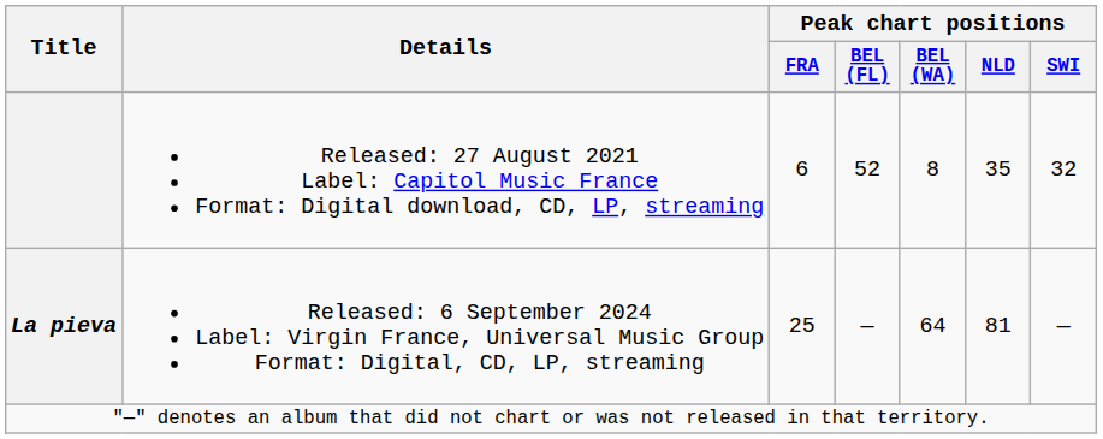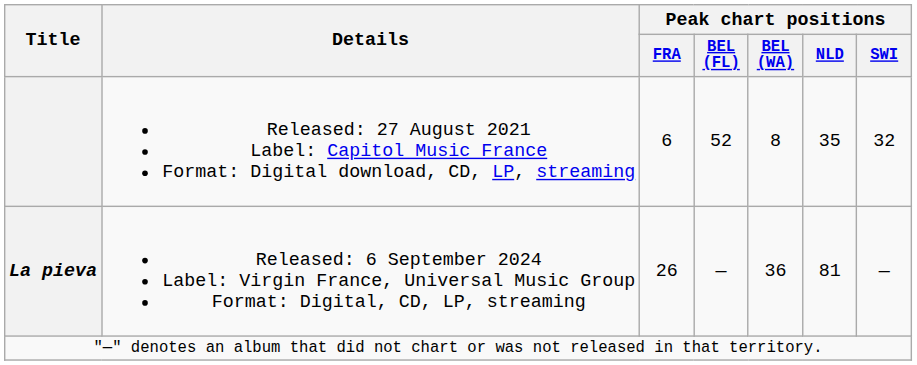 <table class="wikitable plainrowheaders" style="text-align:center;">
 <tr>
 <th scope="col" rowspan="2">Title</th>
 <th scope="col" rowspan="2">Details</th>
 <th scope="col" colspan="5">Peak chart positions</th>
 </tr>
 <tr>
 <th scope="col" style="width:3em;font-size:85%;"><a href='#'>FRA</a><br></th>
 <th scope="col" style="width:3em;font-size:85%;"><a href='#'>BEL<br>(FL)</a><br></th>
 <th scope="col" style="width:3em;font-size:85%;"><a href='#'>BEL<br>(WA)</a><br></th>
 <th scope="col" style="width:3em;font-size:85%;"><a href='#'>NLD</a><br></th>
 <th scope="col" style="width:3em;font-size:85%;"><a href='#'>SWI</a><br></th>
 </tr>
 <tr>
 <th scope="row"></th>
 <td><br><ul><li>Released: 27 August 2021</li><li>Label: <a href='#'>Capitol Music France</a></li><li>Format: Digital download, CD, <a href='#'>LP</a>, <a href='#'>streaming</a></li></ul></td>
 <td>6</td>
 <td>52</td>
 <td>8</td>
 <td>35</td>
 <td>32</td>
 </tr>
 <tr>
 <th scope="row"><em>La pieva</em></th>
 <td><br><ul><li>Released: 6 September 2024</li><li>Label: Virgin France, Universal Music Group</li><li>Format: Digital, CD, LP, streaming</li></ul></td>
-<td>25</td>
+<td>26</td>
 <td>—</td>
-<td>64</td>
+<td>36</td>
 <td>81</td>
 <td>—</td>
 </tr>
 <tr>
 <td colspan="7" style="font-size:85%">"—" denotes an album that did not chart or was not released in that territory.</td>
 </tr>
 </table>
